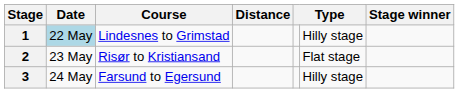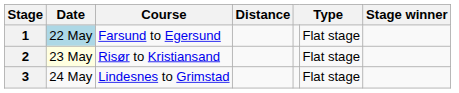 <table class="wikitable">
 <tr>
 <th scope="col">Stage</th>
 <th scope="col">Date</th>
 <th scope="col">Course</th>
 <th scope="col">Distance</th>
 <th scope="col" colspan="2">Type</th>
 <th scope="col">Stage winner</th>
 </tr>
 <tr>
 <th scope="row" style="text-align:center;">1</th>
 <td style="background: lightblue; text-align:center;">22 May</td>
-<td><a href='#'>Lindesnes</a> to <a href='#'>Grimstad</a></td>
+<td><a href='#'>Farsund</a> to <a href='#'>Egersund</a></td>
 <td style="text-align:center;"></td>
 <td></td>
-<td>Hilly stage</td>
+<td>Flat stage</td>
 <td></td>
 </tr>
 <tr>
 <th scope="row" style="text-align:center;">2</th>
-<td style="text-align:center;">23 May</td>
+<td style="background: lightyellow; text-align:center;">23 May</td>
 <td><a href='#'>Risør</a> to <a href='#'>Kristiansand</a></td>
 <td style="text-align:center;"></td>
 <td></td>
 <td>Flat stage</td>
 <td></td>
 </tr>
 <tr>
 <th scope="row" style="text-align:center;">3</th>
 <td style="text-align:center;">24 May</td>
-<td><a href='#'>Farsund</a> to <a href='#'>Egersund</a></td>
+<td><a href='#'>Lindesnes</a> to <a href='#'>Grimstad</a></td>
 <td style="text-align:center;"></td>
 <td></td>
-<td>Hilly stage</td>
+<td>Flat stage</td>
 <td></td>
 </tr>
 </table>
